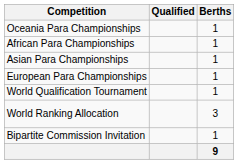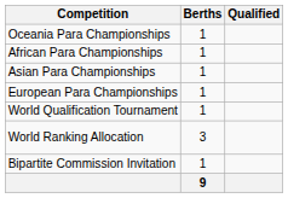 <table class="wikitable">
 <tr>
 <th>Competition</th>
+<th>Berths</th>
 <th>Qualified</th>
-<th>Berths</th>
 </tr>
 <tr>
 <td>Oceania Para Championships</td>
+<td align="center">1</td>
 <td></td>
-<td align="center">1</td>
 </tr>
 <tr>
 <td>African Para Championships</td>
+<td align="center">1</td>
 <td></td>
-<td align="center">1</td>
 </tr>
 <tr>
 <td>Asian Para Championships</td>
+<td align="center">1</td>
 <td></td>
-<td align="center">1</td>
 </tr>
 <tr>
 <td>European Para Championships</td>
+<td align="center">1</td>
 <td></td>
-<td align="center">1</td>
 </tr>
 <tr>
 <td>World Qualification Tournament</td>
+<td align="center">1</td>
 <td></td>
-<td align="center">1</td>
 </tr>
 <tr>
 <td>World Ranking Allocation</td>
+<td align="center">3</td>
 <td><br><br></td>
-<td align="center">3</td>
 </tr>
 <tr>
 <td>Bipartite Commission Invitation</td>
+<td align="center">1</td>
 <td></td>
-<td align="center">1</td>
 </tr>
 <tr>
 <th></th>
+<th>9</th>
 <th></th>
-<th>9</th>
 </tr>
 </table>
